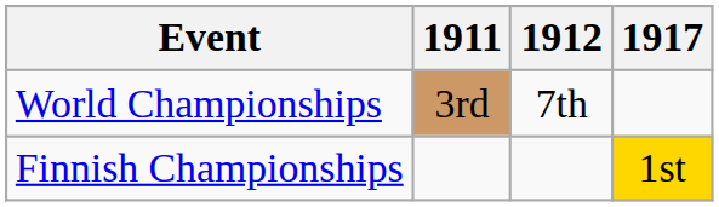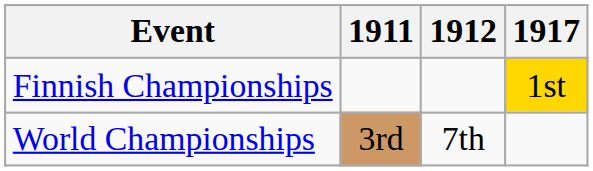 <table class="wikitable">
 <tr>
 <th>Event</th>
 <th>1911</th>
 <th>1912</th>
 <th>1917</th>
 </tr>
 <tr>
+<td><a href='#'>Finnish Championships</a></td>
+<td></td>
+<td></td>
+<td align="center" bgcolor="gold">1st</td>
+</tr>
+<tr>
 <td><a href='#'>World Championships</a></td>
 <td align="center" bgcolor="cc9966">3rd</td>
 <td align="center">7th</td>
 <td></td>
 </tr>
-<tr>
-<td><a href='#'>Finnish Championships</a></td>
-<td></td>
-<td></td>
-<td align="center" bgcolor="gold">1st</td>
-</tr>
 </table>
